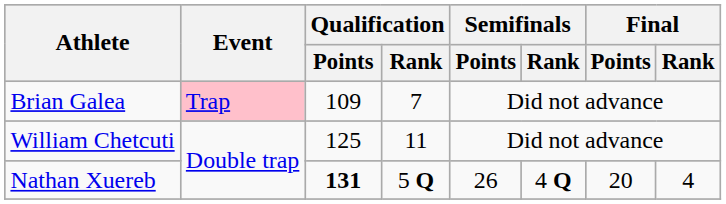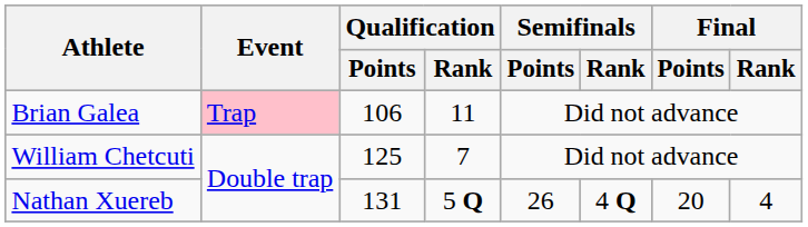 <table class="wikitable" style="font-size:90%">
 <tr>
 <th rowspan=2>Athlete</th>
 <th rowspan=2>Event</th>
 <th colspan=2>Qualification</th>
 <th colspan=2>Semifinals</th>
 <th colspan=2>Final</th>
 </tr>
 <tr style="font-size:95%">
 <th>Points</th>
 <th>Rank</th>
 <th>Points</th>
 <th>Rank</th>
 <th>Points</th>
 <th>Rank</th>
 </tr>
 <tr align=center>
 <td align=left><a href='#'>Brian Galea</a></td>
 <td align=left style="background: pink;"><a href='#'>Trap</a></td>
-<td>109</td>
-<td>7</td>
+<td>106</td>
+<td>11</td>
 <td colspan=4>Did not advance</td>
 </tr>
 <tr align=center>
 <td align=left><a href='#'>William Chetcuti</a></td>
 <td align=left rowspan=2><a href='#'>Double trap</a></td>
 <td>125</td>
-<td>11</td>
+<td>7</td>
 <td colspan=4>Did not advance</td>
 </tr>
 <tr align=center>
 <td align=left><a href='#'>Nathan Xuereb</a></td>
-<td><strong>131</strong></td>
+<td>131</td>
 <td>5 <strong>Q</strong></td>
 <td>26</td>
 <td>4 <strong>Q</strong></td>
 <td>20</td>
 <td>4</td>
 </tr>
 </table>
